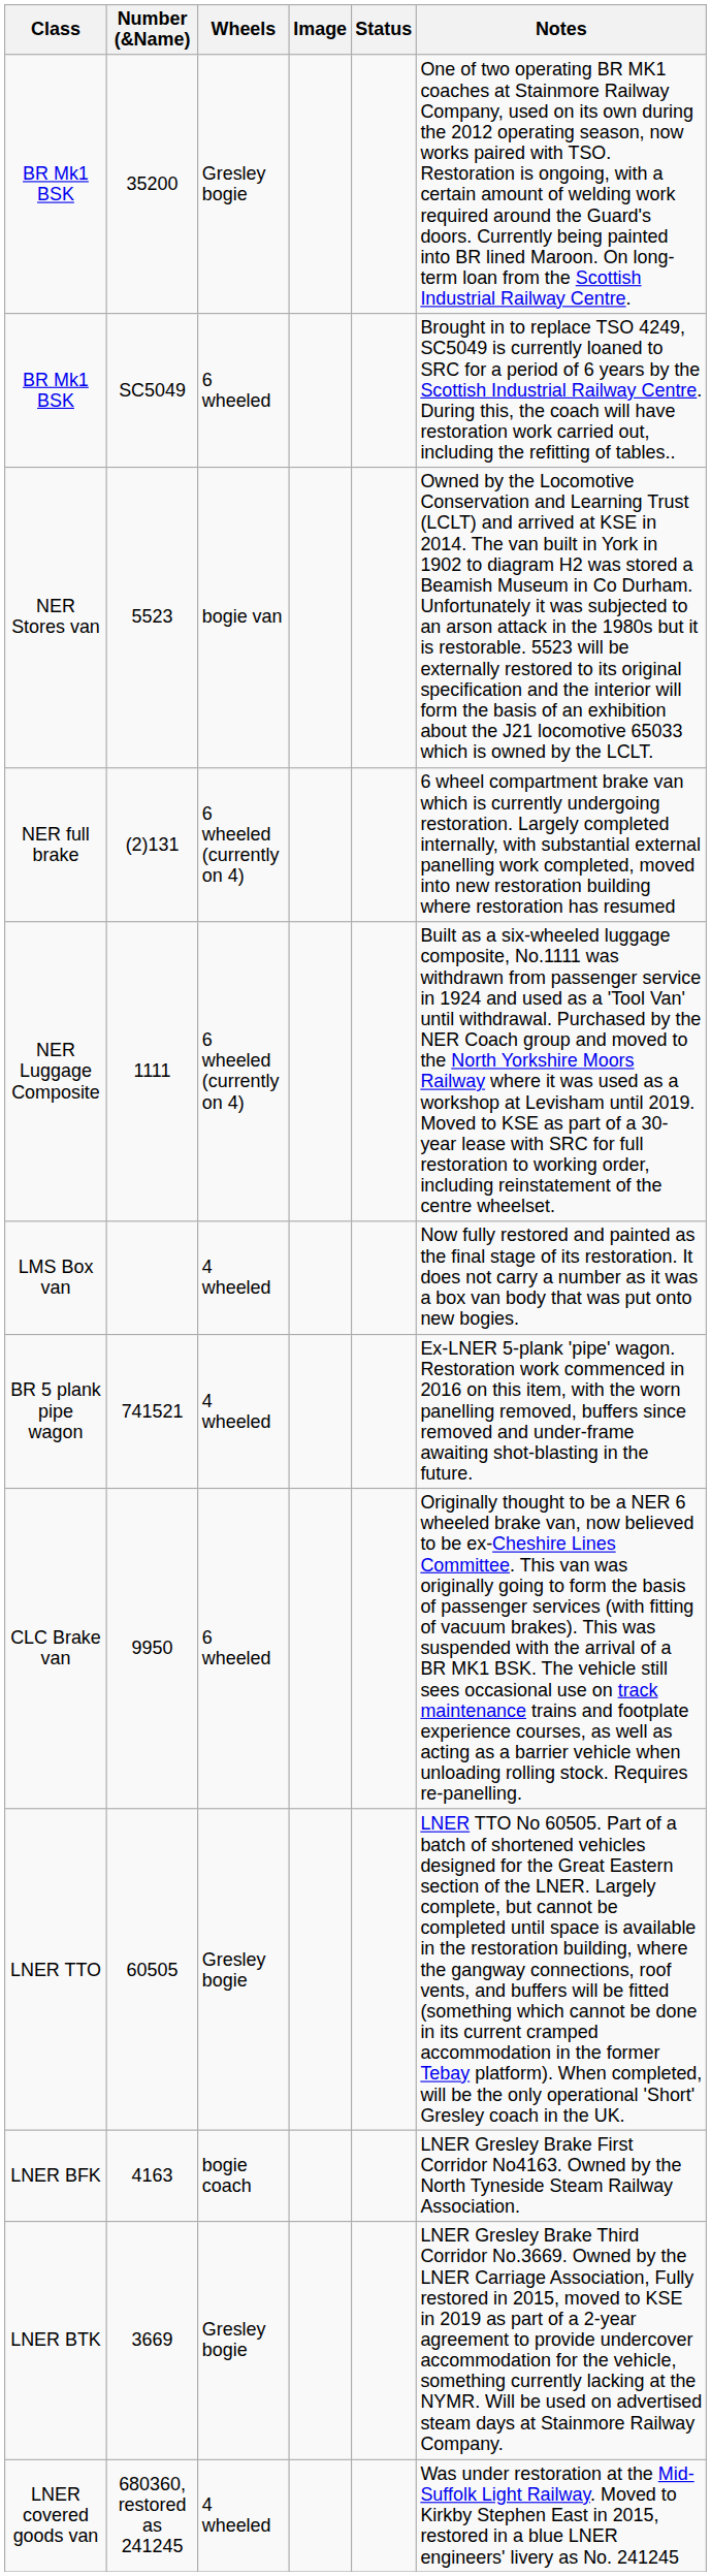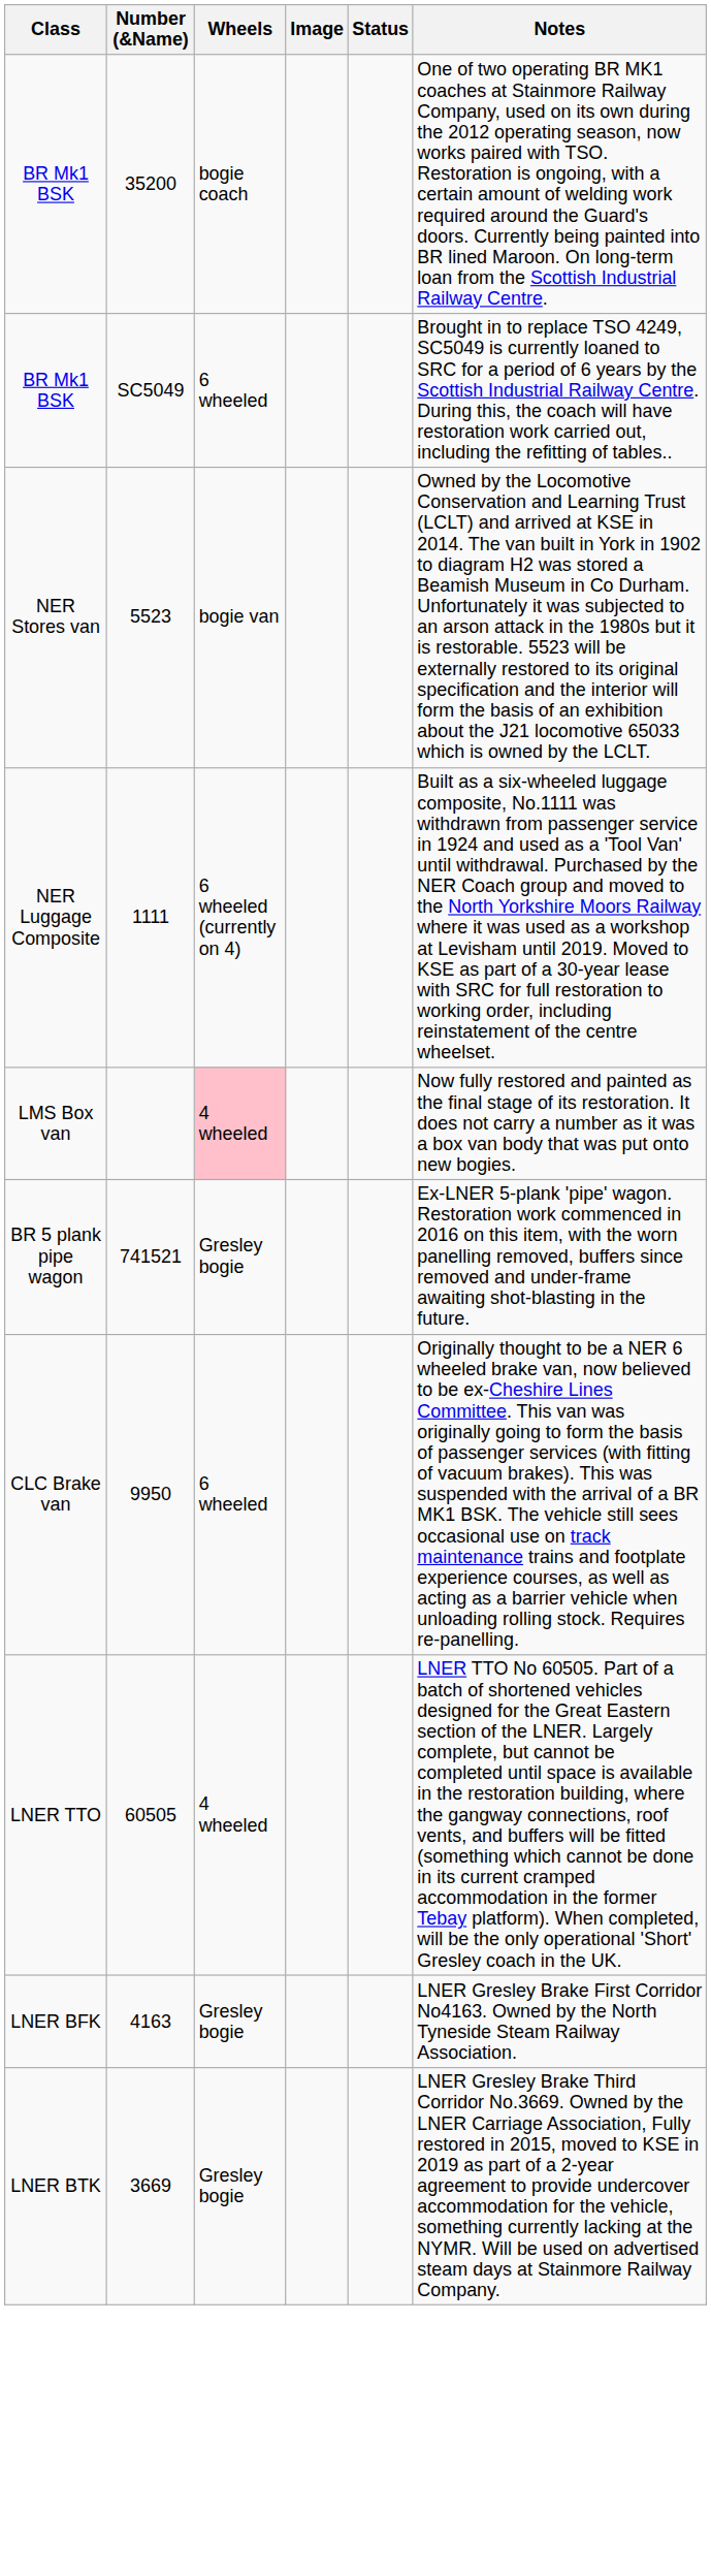 <table class="wikitable">
 <tr>
 <th>Class</th>
 <th>Number (&Name)</th>
 <th>Wheels</th>
 <th>Image</th>
 <th>Status</th>
 <th>Notes</th>
 </tr>
 <tr>
 <td style="text-align:center"><a href='#'>BR Mk1 BSK</a></td>
 <td style="text-align:center">35200</td>
-<td>Gresley bogie</td>
+<td>bogie coach</td>
 <td></td>
 <td></td>
 <td>One of two operating BR MK1 coaches at Stainmore Railway Company, used on its own during the 2012 operating season, now works paired with TSO. Restoration is ongoing, with a certain amount of welding work required around the Guard's doors. Currently being painted into BR lined Maroon. On long-term loan from the <a href='#'>Scottish Industrial Railway Centre</a>.</td>
 </tr>
 <tr>
 <td style="text-align:center"><a href='#'>BR Mk1 BSK</a></td>
 <td style="text-align:center">SC5049</td>
 <td>6 wheeled</td>
 <td></td>
 <td></td>
 <td>Brought in to replace TSO 4249, SC5049 is currently loaned to SRC for a period of 6 years by the <a href='#'>Scottish Industrial Railway Centre</a>. During this, the coach will have restoration work carried out, including the refitting of tables..</td>
 </tr>
 <tr>
 <td style="text-align:center">NER Stores van</td>
 <td style="text-align:center">5523</td>
 <td>bogie van</td>
 <td></td>
 <td></td>
 <td>Owned by the Locomotive Conservation and Learning Trust (LCLT) and arrived at KSE in 2014. The van built in York in 1902 to diagram H2 was stored a Beamish Museum in Co Durham. Unfortunately it was subjected to an arson attack in the 1980s but it is restorable. 5523 will be externally restored to its original specification and the interior will form the basis of an exhibition about the J21 locomotive 65033 which is owned by the LCLT.</td>
 </tr>
 <tr>
-<td style="text-align:center">NER full brake</td>
-<td style="text-align:center">(2)131</td>
-<td>6 wheeled (currently on 4)</td>
-<td></td>
-<td></td>
-<td>6 wheel compartment brake van which is currently undergoing restoration. Largely completed internally, with substantial external panelling work completed, moved into new restoration building where restoration has resumed</td>
-</tr>
-<tr>
 <td style="text-align:center">NER Luggage Composite</td>
 <td style="text-align:center">1111</td>
 <td>6 wheeled (currently on 4)</td>
 <td></td>
 <td></td>
 <td>Built as a six-wheeled luggage composite, No.1111 was withdrawn from passenger service in 1924 and used as a 'Tool Van' until withdrawal. Purchased by the NER Coach group and moved to the <a href='#'>North Yorkshire Moors Railway</a> where it was used as a workshop at Levisham until 2019. Moved to KSE as part of a 30-year lease with SRC for full restoration to working order, including reinstatement of the centre wheelset.</td>
 </tr>
 <tr>
 <td style="text-align:center">LMS Box van</td>
 <td style="text-align:center"></td>
-<td>4 wheeled</td>
+<td style="background: pink;">4 wheeled</td>
 <td></td>
 <td></td>
 <td>Now fully restored and painted as the final stage of its restoration. It does not carry a number as it was a box van body that was put onto new bogies.</td>
 </tr>
 <tr>
 <td style="text-align:center">BR 5 plank pipe wagon</td>
 <td style="text-align:center">741521</td>
-<td>4 wheeled</td>
+<td>Gresley bogie</td>
 <td></td>
 <td></td>
 <td>Ex-LNER 5-plank 'pipe' wagon. Restoration work commenced in 2016 on this item, with the worn panelling removed, buffers since removed and under-frame awaiting shot-blasting in the future.</td>
 </tr>
 <tr>
 <td style="text-align:center">CLC Brake van</td>
 <td style="text-align:center">9950</td>
 <td>6 wheeled</td>
 <td></td>
 <td></td>
 <td>Originally thought to be a NER 6 wheeled brake van, now believed to be ex-<a href='#'>Cheshire Lines Committee</a>. This van was originally going to form the basis of passenger services (with fitting of vacuum brakes). This was suspended with the arrival of a BR MK1 BSK. The vehicle still sees occasional use on <a href='#'>track maintenance</a> trains and footplate experience courses, as well as acting as a barrier vehicle when unloading rolling stock. Requires re-panelling.</td>
 </tr>
 <tr>
 <td style="text-align:center">LNER TTO</td>
 <td style="text-align:center">60505</td>
-<td>Gresley bogie</td>
+<td>4 wheeled</td>
 <td></td>
 <td></td>
 <td><a href='#'>LNER</a> TTO No 60505. Part of a batch of shortened vehicles designed for the Great Eastern section of the LNER. Largely complete, but cannot be completed until space is available in the restoration building, where the gangway connections, roof vents, and buffers will be fitted (something which cannot be done in its current cramped accommodation in the former <a href='#'>Tebay</a> platform). When completed, will be the only operational 'Short' Gresley coach in the UK.</td>
 </tr>
 <tr>
 <td style="text-align:center">LNER BFK</td>
 <td style="text-align:center">4163</td>
-<td>bogie coach</td>
+<td>Gresley bogie</td>
 <td></td>
 <td></td>
 <td>LNER Gresley Brake First Corridor No4163. Owned by the North Tyneside Steam Railway Association.</td>
 </tr>
 <tr>
 <td style="text-align:center">LNER BTK</td>
 <td style="text-align:center">3669</td>
 <td>Gresley bogie</td>
 <td></td>
 <td></td>
 <td>LNER Gresley Brake Third Corridor No.3669. Owned by the LNER Carriage Association, Fully restored in 2015, moved to KSE in 2019 as part of a 2-year agreement to provide undercover accommodation for the vehicle, something currently lacking at the NYMR. Will be used on advertised steam days at Stainmore Railway Company.</td>
 </tr>
-<tr>
-<td style="text-align:center">LNER covered goods van</td>
-<td style="text-align:center">680360, restored as 241245</td>
-<td>4 wheeled</td>
-<td><br></td>
-<td></td>
-<td>Was under restoration at the <a href='#'>Mid-Suffolk Light Railway</a>. Moved to Kirkby Stephen East in 2015, restored in a blue LNER engineers' livery as No. 241245</td>
-</tr>
 </table>
